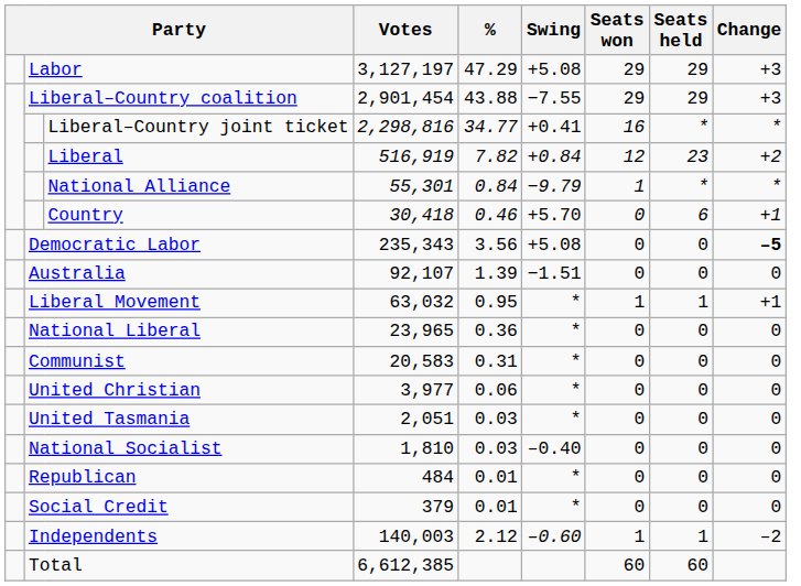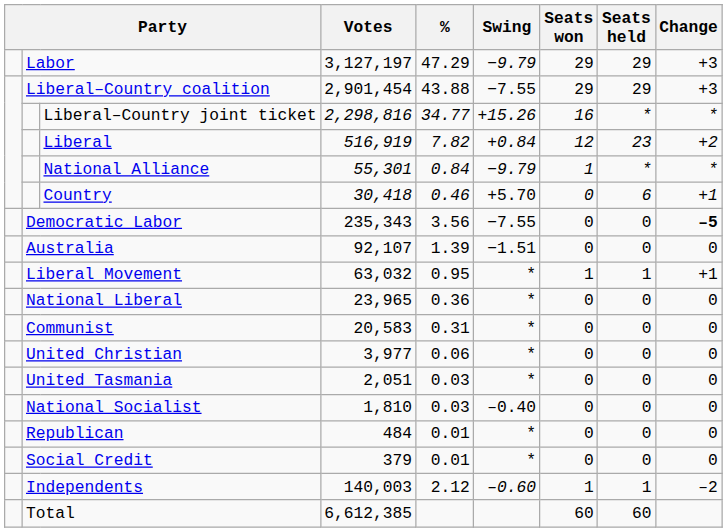 <table class="wikitable">
 <tr>
 <th colspan=3 style="width:180px">Party</th>
 <th style="width:70px">Votes</th>
 <th style="width:40px">%</th>
 <th style="width:40px">Swing</th>
 <th style="width:40px">Seats won</th>
 <th style="width:40px">Seats held</th>
 <th style="width:40px">Change</th>
 </tr>
 <tr>
 <td> </td>
 <td colspan=2><a href='#'>Labor</a></td>
 <td align=right>3,127,197</td>
 <td align=right>47.29</td>
-<td align=right>+5.08</td>
+<td align=right><em>−9.79</em></td>
 <td align=right>29</td>
 <td align=right>29</td>
 <td align=right>+3</td>
 </tr>
 <tr>
 <td rowspan=5> </td>
 <td colspan=2><a href='#'>Liberal–Country coalition</a></td>
 <td align=right>2,901,454</td>
 <td align=right>43.88</td>
 <td align=right>−7.55</td>
 <td align=right>29</td>
 <td align=right>29</td>
 <td align=right>+3</td>
 </tr>
 <tr>
 <td> </td>
 <td>Liberal–Country joint ticket</td>
 <td align=right><em>2,298,816</em></td>
 <td align=right><em>34.77</em></td>
-<td align=right>+0.41</td>
+<td align=right><em>+15.26</em></td>
 <td align=right><em>16</em></td>
 <td align=right><em>*</em></td>
 <td align=right><em>*</em></td>
 </tr>
 <tr>
 <td> </td>
 <td><a href='#'>Liberal</a></td>
 <td align=right><em>516,919</em></td>
 <td align=right><em>7.82</em></td>
 <td align=right><em>+0.84</em></td>
 <td align=right><em>12</em></td>
 <td align=right><em>23</em></td>
 <td align=right><em>+2</em></td>
 </tr>
 <tr>
 <td> </td>
 <td><a href='#'>National Alliance</a></td>
 <td align=right><em>55,301</em></td>
 <td align=right><em>0.84</em></td>
 <td align=right><em>−9.79</em></td>
 <td align=right><em>1</em></td>
 <td align=right><em>*</em></td>
 <td align=right><em>*</em></td>
 </tr>
 <tr>
 <td> </td>
 <td><a href='#'>Country</a></td>
 <td align=right><em>30,418</em></td>
 <td align=right><em>0.46</em></td>
 <td align=right>+5.70</td>
 <td align=right><em>0</em></td>
 <td align=right><em>6</em></td>
 <td align=right><em>+1</em></td>
 </tr>
 <tr>
 <td> </td>
 <td colspan=2><a href='#'>Democratic Labor</a></td>
 <td align=right>235,343</td>
 <td align=right>3.56</td>
-<td align=right>+5.08</td>
+<td align=right>−7.55</td>
 <td align=right>0</td>
 <td align=right>0</td>
 <td align=right><strong>–5</strong></td>
 </tr>
 <tr>
 <td> </td>
 <td colspan=2><a href='#'>Australia</a></td>
 <td align=right>92,107</td>
 <td align=right>1.39</td>
 <td align=right>−1.51</td>
 <td align=right>0</td>
 <td align=right>0</td>
 <td align=right>0</td>
 </tr>
 <tr>
 <td> </td>
 <td colspan=2><a href='#'>Liberal Movement</a></td>
 <td align=right>63,032</td>
 <td align=right>0.95</td>
 <td align=right>*</td>
 <td align=right>1</td>
 <td align=right>1</td>
 <td align=right>+1</td>
 </tr>
 <tr>
 <td> </td>
 <td colspan=2><a href='#'>National Liberal</a></td>
 <td align=right>23,965</td>
 <td align=right>0.36</td>
 <td align=right>*</td>
 <td align=right>0</td>
 <td align=right>0</td>
 <td align=right>0</td>
 </tr>
 <tr>
 <td> </td>
 <td colspan=2><a href='#'>Communist</a></td>
 <td align=right>20,583</td>
 <td align=right>0.31</td>
 <td align=right>*</td>
 <td align=right>0</td>
 <td align=right>0</td>
 <td align=right>0</td>
 </tr>
 <tr>
 <td> </td>
 <td colspan=2><a href='#'>United Christian</a></td>
 <td align=right>3,977</td>
 <td align=right>0.06</td>
 <td align=right>*</td>
 <td align=right>0</td>
 <td align=right>0</td>
 <td align=right>0</td>
 </tr>
 <tr>
 <td> </td>
 <td colspan=2><a href='#'>United Tasmania</a></td>
 <td align=right>2,051</td>
 <td align=right>0.03</td>
 <td align=right>*</td>
 <td align=right>0</td>
 <td align=right>0</td>
 <td align=right>0</td>
 </tr>
 <tr>
 <td> </td>
 <td colspan=2><a href='#'>National Socialist</a></td>
 <td align=right>1,810</td>
 <td align=right>0.03</td>
 <td align=right>–0.40</td>
 <td align=right>0</td>
 <td align=right>0</td>
 <td align=right>0</td>
 </tr>
 <tr>
 <td> </td>
 <td colspan=2><a href='#'>Republican</a></td>
 <td align=right>484</td>
 <td align=right>0.01</td>
 <td align=right>*</td>
 <td align=right>0</td>
 <td align=right>0</td>
 <td align=right>0</td>
 </tr>
 <tr>
 <td> </td>
 <td colspan=2><a href='#'>Social Credit</a></td>
 <td align=right>379</td>
 <td align=right>0.01</td>
 <td align=right>*</td>
 <td align=right>0</td>
 <td align=right>0</td>
 <td align=right>0</td>
 </tr>
 <tr>
 <td> </td>
 <td colspan=2><a href='#'>Independents</a></td>
 <td align=right>140,003</td>
 <td align=right>2.12</td>
 <td align=right><em>–0.60</em></td>
 <td align=right>1</td>
 <td align=right>1</td>
 <td align=right>–2</td>
 </tr>
 <tr>
 <td> </td>
 <td colspan=2>Total</td>
 <td align=right>6,612,385</td>
 <td align=right> </td>
 <td align=right> </td>
 <td align=right>60</td>
 <td align=right>60</td>
 <td align=right></td>
 </tr>
 </table>
